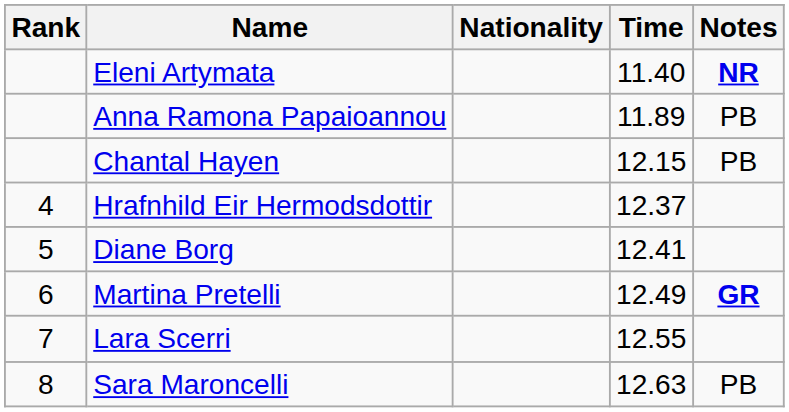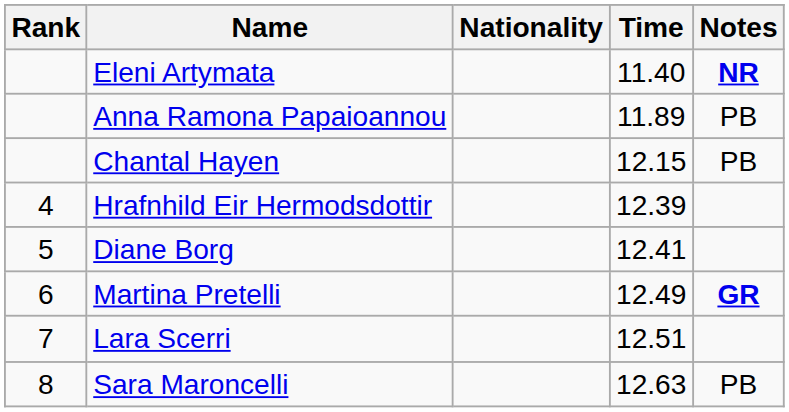 <table class="wikitable sortable" style="text-align:center; font-size:95%">
 <tr>
 <th>Rank</th>
 <th>Name</th>
 <th>Nationality</th>
 <th>Time</th>
 <th>Notes</th>
 </tr>
 <tr>
 <td></td>
 <td align=left><a href='#'>Eleni Artymata</a></td>
 <td align=left></td>
 <td>11.40</td>
 <td><strong><a href='#'>NR</a></strong></td>
 </tr>
 <tr>
 <td></td>
 <td align=left><a href='#'>Anna Ramona Papaioannou</a></td>
 <td align=left></td>
 <td>11.89</td>
 <td>PB</td>
 </tr>
 <tr>
 <td></td>
 <td align=left><a href='#'>Chantal Hayen</a></td>
 <td align=left></td>
 <td>12.15</td>
 <td>PB</td>
 </tr>
 <tr>
 <td>4</td>
 <td align=left><a href='#'>Hrafnhild Eir Hermodsdottir</a></td>
 <td align=left></td>
-<td>12.37</td>
+<td>12.39</td>
 <td></td>
 </tr>
 <tr>
 <td>5</td>
 <td align=left><a href='#'>Diane Borg</a></td>
 <td align=left></td>
 <td>12.41</td>
 <td></td>
 </tr>
 <tr>
 <td>6</td>
 <td align=left><a href='#'>Martina Pretelli</a></td>
 <td align=left></td>
 <td>12.49</td>
 <td><strong><a href='#'>GR</a></strong></td>
 </tr>
 <tr>
 <td>7</td>
 <td align=left><a href='#'>Lara Scerri</a></td>
 <td align=left></td>
-<td>12.55</td>
+<td>12.51</td>
 <td></td>
 </tr>
 <tr>
 <td>8</td>
 <td align=left><a href='#'>Sara Maroncelli</a></td>
 <td align=left></td>
 <td>12.63</td>
 <td>PB</td>
 </tr>
 </table>
